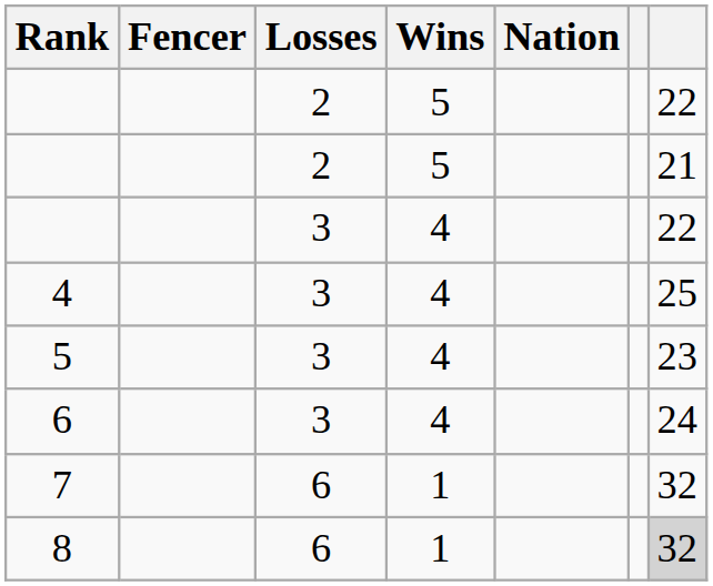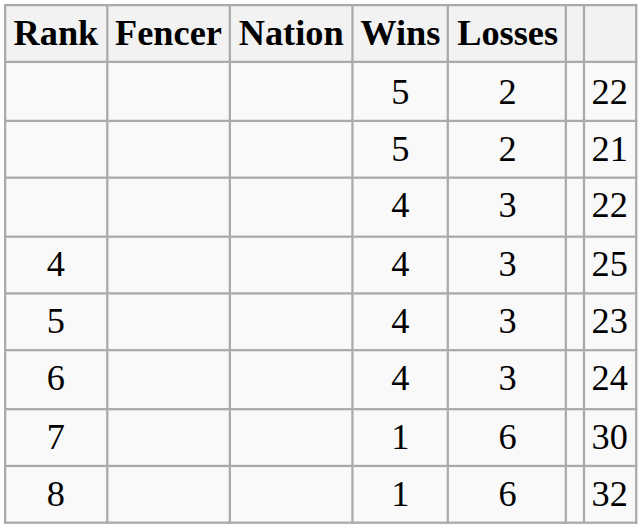 <table class="wikitable sortable" style="text-align: center;">
 <tr>
 <th>Rank</th>
 <th>Fencer</th>
+<th>Nation</th>
+<th>Wins</th>
 <th>Losses</th>
-<th>Wins</th>
-<th>Nation</th>
 <th></th>
 <th></th>
 </tr>
 <tr>
 <td></td>
 <td align=left></td>
+<td align=left></td>
+<td>5</td>
 <td>2</td>
-<td>5</td>
-<td align=left></td>
 <td></td>
 <td>22</td>
 </tr>
 <tr>
 <td></td>
 <td align=left></td>
+<td align=left></td>
+<td>5</td>
 <td>2</td>
-<td>5</td>
-<td align=left></td>
 <td></td>
 <td>21</td>
 </tr>
 <tr>
 <td></td>
 <td align=left></td>
+<td align=left></td>
+<td>4</td>
 <td>3</td>
-<td>4</td>
-<td align=left></td>
 <td></td>
 <td>22</td>
 </tr>
 <tr>
 <td>4</td>
 <td align=left></td>
+<td align=left></td>
+<td>4</td>
 <td>3</td>
-<td>4</td>
-<td align=left></td>
 <td></td>
 <td>25</td>
 </tr>
 <tr>
 <td>5</td>
 <td align=left></td>
+<td align=left></td>
+<td>4</td>
 <td>3</td>
-<td>4</td>
-<td align=left></td>
 <td></td>
 <td>23</td>
 </tr>
 <tr>
 <td>6</td>
 <td align=left></td>
+<td align=left></td>
+<td>4</td>
 <td>3</td>
-<td>4</td>
-<td align=left></td>
 <td></td>
 <td>24</td>
 </tr>
 <tr>
 <td>7</td>
 <td align=left></td>
+<td align=left></td>
+<td>1</td>
 <td>6</td>
-<td>1</td>
-<td align=left></td>
 <td></td>
-<td>32</td>
+<td>30</td>
 </tr>
 <tr>
 <td>8</td>
 <td align=left></td>
+<td align=left></td>
+<td>1</td>
 <td>6</td>
-<td>1</td>
-<td align=left></td>
 <td></td>
-<td style="background: lightgrey;">32</td>
+<td>32</td>
 </tr>
 </table>
